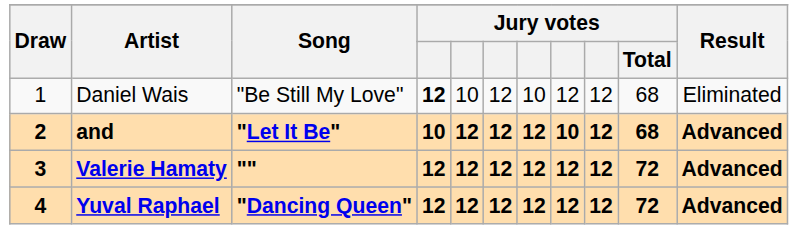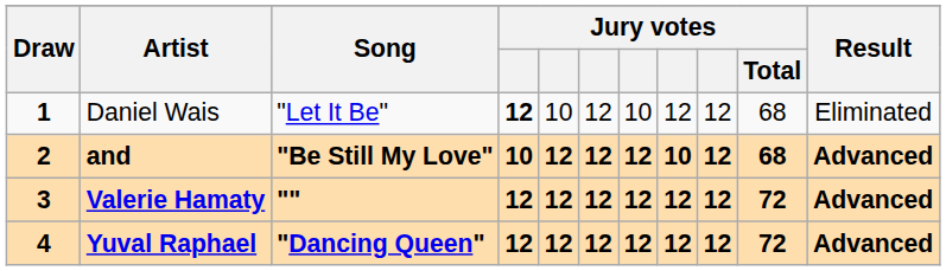 <table class="sortable wikitable" style="margin: 1em auto 1em auto; text-align:center; font-size:90%; line-height:18px;">
 <tr>
 </tr>
 <tr>
 <th rowspan="2">Draw</th>
 <th rowspan="2">Artist</th>
 <th rowspan="2">Song</th>
 <th colspan="7">Jury votes</th>
 <th rowspan="2">Result</th>
 </tr>
 <tr>
 <th class="unsortable"></th>
 <th class="unsortable"></th>
 <th class="unsortable"></th>
 <th class="unsortable"></th>
 <th class="unsortable"></th>
 <th class="unsortable"></th>
 <th>Total</th>
 </tr>
 <tr>
-<td>1</td>
+<td><strong>1</strong></td>
 <td align="left">Daniel Wais</td>
-<td align="left">"Be Still My Love"</td>
+<td align="left">"<a href='#'>Let It Be</a>"</td>
 <td><strong>12</strong></td>
 <td>10</td>
 <td>12</td>
 <td>10</td>
 <td>12</td>
 <td>12</td>
 <td>68</td>
 <td>Eliminated</td>
 </tr>
 <tr style="font-weight:bold; background:navajowhite;">
 <td>2</td>
 <td align="left"> and </td>
-<td align="left">"<a href='#'>Let It Be</a>"</td>
+<td align="left">"Be Still My Love"</td>
 <td>10</td>
 <td>12</td>
 <td>12</td>
 <td>12</td>
 <td>10</td>
 <td>12</td>
 <td>68</td>
 <td>Advanced</td>
 </tr>
 <tr style="font-weight:bold; background:navajowhite;">
 <td>3</td>
 <td align="left"><a href='#'>Valerie Hamaty</a></td>
 <td align="left">""</td>
 <td>12</td>
 <td>12</td>
 <td>12</td>
 <td>12</td>
 <td>12</td>
 <td>12</td>
 <td>72</td>
 <td>Advanced</td>
 </tr>
 <tr style="font-weight:bold; background:navajowhite;">
 <td>4</td>
 <td align="left"><a href='#'>Yuval Raphael</a></td>
 <td align="left">"<a href='#'>Dancing Queen</a>"</td>
 <td>12</td>
 <td>12</td>
 <td>12</td>
 <td>12</td>
 <td>12</td>
 <td>12</td>
 <td>72</td>
 <td>Advanced</td>
 </tr>
 </table>
